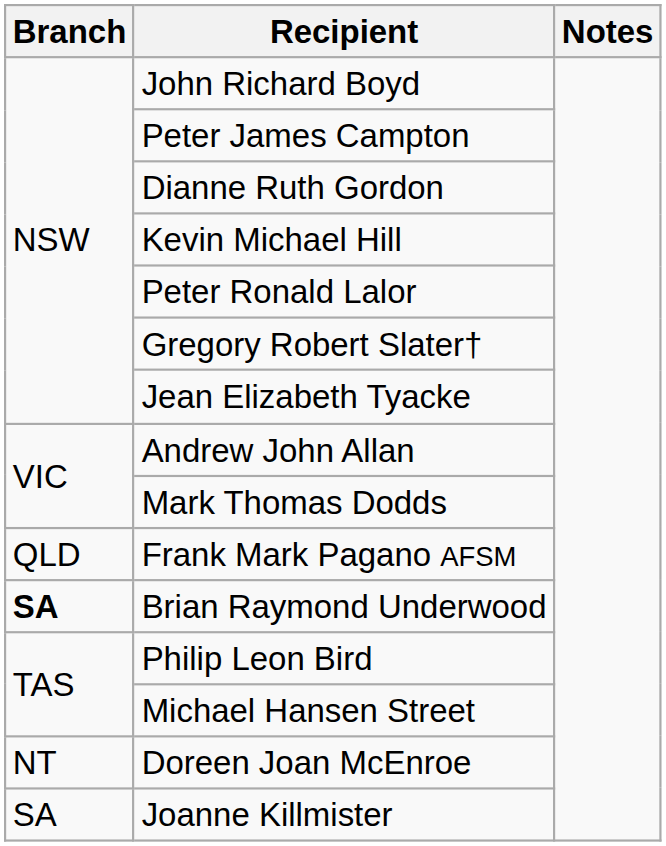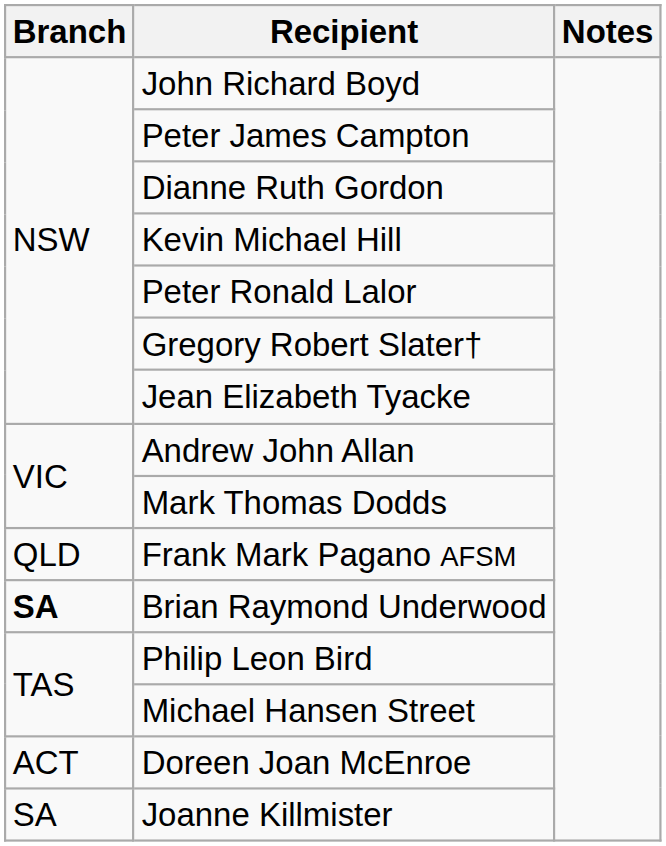 <table class="wikitable" style="font-size:95%;">
 <tr>
 <th>Branch</th>
 <th>Recipient</th>
 <th>Notes</th>
 </tr>
 <tr>
 <td rowspan=7>NSW</td>
 <td>John Richard Boyd</td>
 <td rowspan=20></td>
 </tr>
 <tr>
 <td>Peter James Campton</td>
 </tr>
 <tr>
 <td>Dianne Ruth Gordon</td>
 </tr>
 <tr>
 <td>Kevin Michael Hill</td>
 </tr>
 <tr>
 <td>Peter Ronald Lalor</td>
 </tr>
 <tr>
 <td>Gregory Robert Slater†</td>
 </tr>
 <tr>
 <td>Jean Elizabeth Tyacke</td>
 </tr>
 <tr>
 <td rowspan=2>VIC</td>
 <td>Andrew John Allan</td>
 </tr>
 <tr>
 <td>Mark Thomas Dodds</td>
 </tr>
 <tr>
 <td>QLD</td>
 <td>Frank Mark Pagano <small>AFSM</small></td>
 </tr>
 <tr>
 <td><strong>SA</strong></td>
 <td>Brian Raymond Underwood</td>
 </tr>
 <tr>
 <td rowspan=2>TAS</td>
 <td>Philip Leon Bird</td>
 </tr>
 <tr>
 <td>Michael Hansen Street</td>
 </tr>
 <tr>
-<td>NT</td>
+<td>ACT</td>
 <td>Doreen Joan McEnroe</td>
 </tr>
 <tr>
 <td>SA</td>
 <td>Joanne Killmister</td>
 </tr>
 </table>
